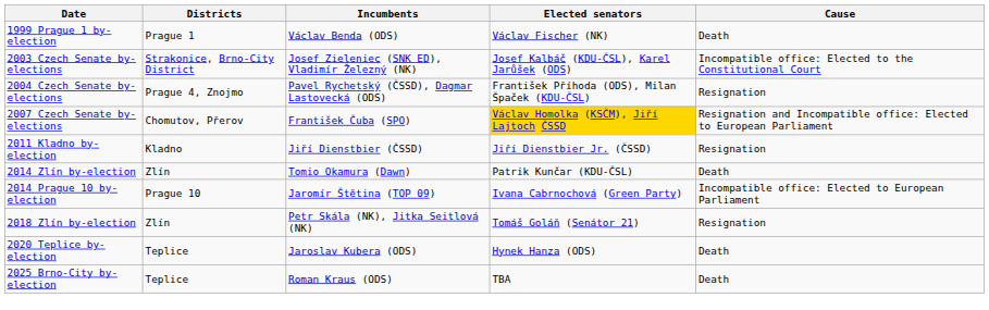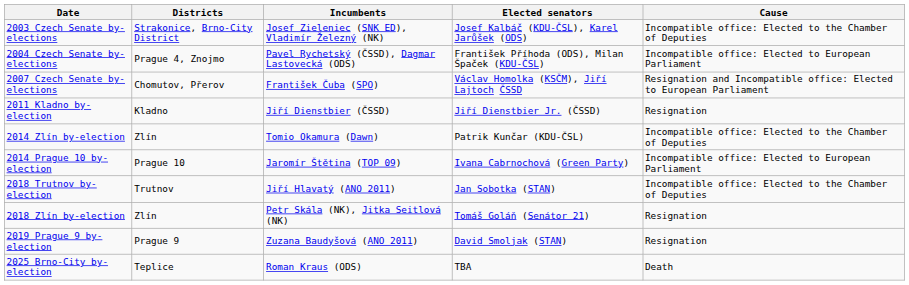 <table class="sortable wikitable" border="1">
 <tr>
 <th>Date</th>
 <th>Districts</th>
 <th>Incumbents</th>
 <th>Elected senators</th>
 <th>Cause</th>
 </tr>
 <tr>
-<td><a href='#'>1999 Prague 1 by-election</a></td>
-<td>Prague 1</td>
-<td><a href='#'>Václav Benda</a> (ODS)</td>
-<td><a href='#'>Václav Fischer</a> (NK)</td>
-<td>Death</td>
-</tr>
-<tr>
 <td><a href='#'>2003 Czech Senate by-elections</a></td>
 <td><a href='#'>Strakonice</a>, <a href='#'>Brno-City District</a></td>
 <td><a href='#'>Josef Zieleniec</a> (<a href='#'>SNK ED</a>), <a href='#'>Vladimír Železný</a> (NK)</td>
 <td><a href='#'>Josef Kalbáč</a> (<a href='#'>KDU-ČSL</a>), <a href='#'>Karel Jarůšek</a> (<a href='#'>ODS</a>)</td>
-<td>Incompatible office: Elected to the <a href='#'>Constitutional Court</a></td>
+<td>Incompatible office: Elected to the Chamber of Deputies</td>
 </tr>
 <tr>
 <td><a href='#'>2004 Czech Senate by-elections</a></td>
 <td>Prague 4, Znojmo</td>
 <td><a href='#'>Pavel Rychetský</a> (ČSSD), <a href='#'>Dagmar Lastovecká</a> (ODS)</td>
 <td>František Příhoda (ODS), Milan Špaček (<a href='#'>KDU-ČSL</a>)</td>
-<td>Resignation</td>
+<td>Incompatible office: Elected to European Parliament</td>
 </tr>
 <tr>
 <td><a href='#'>2007 Czech Senate by-elections</a></td>
 <td>Chomutov, Přerov</td>
 <td><a href='#'>František Čuba</a> (<a href='#'>SPO</a>)</td>
-<td style="background: gold;"><a href='#'>Václav Homolka</a> (<a href='#'>KSČM</a>), <a href='#'>Jiří Lajtoch</a> <a href='#'>ČSSD</a></td>
+<td><a href='#'>Václav Homolka</a> (<a href='#'>KSČM</a>), <a href='#'>Jiří Lajtoch</a> <a href='#'>ČSSD</a></td>
 <td>Resignation and Incompatible office: Elected to European Parliament</td>
 </tr>
 <tr>
 <td><a href='#'>2011 Kladno by-election</a></td>
 <td>Kladno</td>
 <td><a href='#'>Jiří Dienstbier</a> (ČSSD)</td>
 <td><a href='#'>Jiří Dienstbier Jr.</a> (ČSSD)</td>
 <td>Resignation</td>
 </tr>
 <tr>
 <td><a href='#'>2014 Zlín by-election</a></td>
 <td>Zlín</td>
 <td><a href='#'>Tomio Okamura</a> (<a href='#'>Dawn</a>)</td>
 <td>Patrik Kunčar (KDU-ČSL)</td>
-<td>Death</td>
+<td>Incompatible office: Elected to the Chamber of Deputies</td>
 </tr>
 <tr>
 <td><a href='#'>2014 Prague 10 by-election</a></td>
 <td>Prague 10</td>
 <td><a href='#'>Jaromír Štětina</a> (<a href='#'>TOP 09</a>)</td>
 <td><a href='#'>Ivana Cabrnochová</a> (<a href='#'>Green Party</a>)</td>
 <td>Incompatible office: Elected to European Parliament</td>
 </tr>
 <tr>
+<td><a href='#'>2018 Trutnov by-election</a></td>
+<td>Trutnov</td>
+<td><a href='#'>Jiří Hlavatý</a> (<a href='#'>ANO 2011</a>)</td>
+<td><a href='#'>Jan Sobotka</a> (<a href='#'>STAN</a>)</td>
+<td>Incompatible office: Elected to the Chamber of Deputies</td>
+</tr>
+<tr>
 <td><a href='#'>2018 Zlín by-election</a></td>
 <td>Zlín</td>
 <td><a href='#'>Petr Skála</a> (NK), <a href='#'>Jitka Seitlová</a> (NK)</td>
 <td><a href='#'>Tomáš Goláň</a> (<a href='#'>Senátor 21</a>)</td>
 <td>Resignation</td>
 </tr>
 <tr>
-<td><a href='#'>2020 Teplice by-election</a></td>
-<td>Teplice</td>
-<td><a href='#'>Jaroslav Kubera</a> (ODS)</td>
-<td><a href='#'>Hynek Hanza</a> (ODS)</td>
-<td>Death</td>
+<td><a href='#'>2019 Prague 9 by-election</a></td>
+<td>Prague 9</td>
+<td><a href='#'>Zuzana Baudyšová</a> (<a href='#'>ANO 2011</a>)</td>
+<td><a href='#'>David Smoljak</a> (<a href='#'>STAN</a>)</td>
+<td>Resignation</td>
 </tr>
 <tr>
 <td><a href='#'>2025 Brno-City by-election</a></td>
 <td>Teplice</td>
 <td><a href='#'>Roman Kraus</a> (ODS)</td>
 <td>TBA</td>
 <td>Death</td>
 </tr>
 </table>
